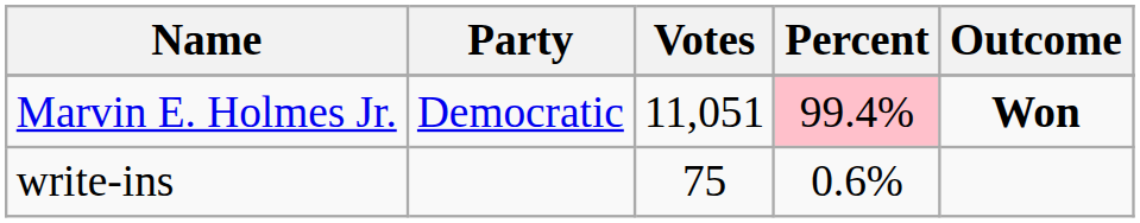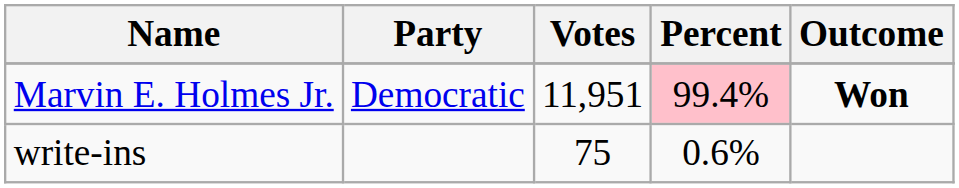 <table class=wikitable style="text-align:center">
 <tr>
 <th>Name</th>
 <th>Party</th>
 <th>Votes</th>
 <th>Percent</th>
 <th>Outcome</th>
 </tr>
 <tr>
 </tr>
 <tr>
 <td align=left><a href='#'>Marvin E. Holmes Jr.</a></td>
 <td><a href='#'>Democratic</a></td>
-<td>11,051</td>
+<td>11,951</td>
 <td style="background: pink;">99.4%</td>
 <td><strong>Won</strong></td>
 </tr>
 <tr>
 <td align=left>write-ins</td>
 <td></td>
 <td>75</td>
 <td>0.6%</td>
 <td></td>
 </tr>
 </table>
